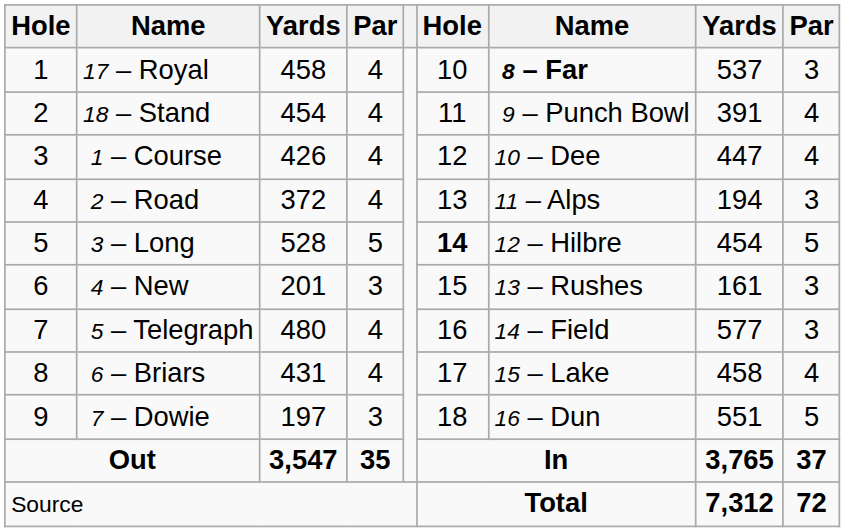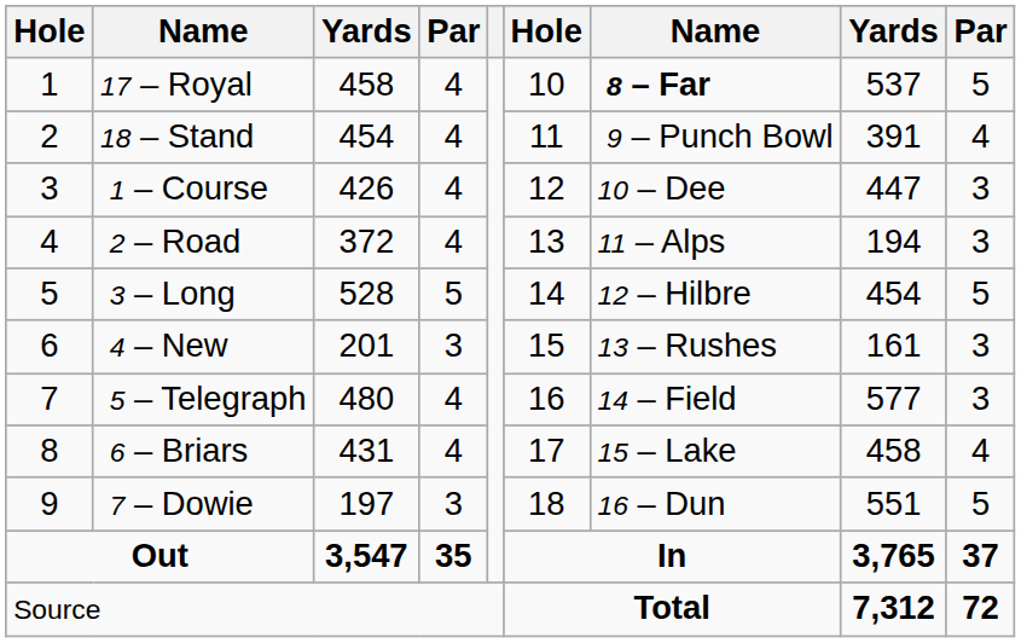 <table class=wikitable>
 <tr>
 <th>Hole</th>
 <th>Name</th>
 <th>Yards</th>
 <th>Par</th>
 <th></th>
 <th>Hole</th>
 <th>Name</th>
 <th>Yards</th>
 <th>Par</th>
 </tr>
 <tr>
 <td align=center>1</td>
 <td><small><em>17</em></small> – Royal</td>
 <td align=center>458</td>
 <td align=center>4</td>
 <td rowspan=10></td>
 <td align=center>10</td>
 <td><strong> <small><em>8</em></small> – Far</strong></td>
 <td align=center>537</td>
-<td align=center>3</td>
+<td align=center>5</td>
 </tr>
 <tr>
 <td align=center>2</td>
 <td><small><em>18</em></small> – Stand</td>
 <td align=center>454</td>
 <td align=center>4</td>
 <td align=center>11</td>
 <td> <small><em>9</em></small> – Punch Bowl</td>
 <td align=center>391</td>
 <td align=center>4</td>
 </tr>
 <tr>
 <td align=center>3</td>
 <td> <small><em>1</em></small> – Course</td>
 <td align=center>426</td>
 <td align=center>4</td>
 <td align=center>12</td>
 <td><small><em>10</em></small> – Dee</td>
 <td align=center>447</td>
-<td align=center>4</td>
+<td align=center>3</td>
 </tr>
 <tr>
 <td align=center>4</td>
 <td> <small><em>2</em></small> – Road</td>
 <td align=center>372</td>
 <td align=center>4</td>
 <td align=center>13</td>
 <td><small><em>11</em></small> – Alps</td>
 <td align=center>194</td>
 <td align=center>3</td>
 </tr>
 <tr>
 <td align=center>5</td>
 <td> <small><em>3</em></small> – Long</td>
 <td align=center>528</td>
 <td align=center>5</td>
-<td align=center><strong>14</strong></td>
+<td align=center>14</td>
 <td><small><em>12</em></small> – Hilbre</td>
 <td align=center>454</td>
 <td align=center>5</td>
 </tr>
 <tr>
 <td align=center>6</td>
 <td> <small><em>4</em></small> – New</td>
 <td align=center>201</td>
 <td align=center>3</td>
 <td align=center>15</td>
 <td><small><em>13</em></small> – Rushes</td>
 <td align=center>161</td>
 <td align=center>3</td>
 </tr>
 <tr>
 <td align=center>7</td>
 <td> <small><em>5</em></small> – Telegraph</td>
 <td align=center>480</td>
 <td align=center>4</td>
 <td align=center>16</td>
 <td><small><em>14</em></small> – Field</td>
 <td align=center>577</td>
 <td align=center>3</td>
 </tr>
 <tr>
 <td align=center>8</td>
 <td> <small><em>6</em></small> – Briars</td>
 <td align=center>431</td>
 <td align=center>4</td>
 <td align=center>17</td>
 <td><small><em>15</em></small> – Lake</td>
 <td align=center>458</td>
 <td align=center>4</td>
 </tr>
 <tr>
 <td align=center>9</td>
 <td> <small><em>7</em></small> – Dowie</td>
 <td align=center>197</td>
 <td align=center>3</td>
 <td align=center>18</td>
 <td><small><em>16</em></small> – Dun</td>
 <td align=center>551</td>
 <td align=center>5</td>
 </tr>
 <tr>
 <td colspan="2" style="text-align:center;"><strong>Out</strong></td>
 <td align=center><strong>3,547</strong></td>
 <td align=center><strong>35</strong></td>
 <td colspan="2" style="text-align:center;"><strong>In</strong></td>
 <td align=center><strong>3,765</strong></td>
 <td align=center><strong>37</strong></td>
 </tr>
 <tr>
 <td colspan=5><small>Source</small></td>
 <td colspan="2" style="text-align:center;"><strong>Total</strong></td>
 <td align=center><strong>7,312</strong></td>
 <td align=center><strong>72</strong></td>
 </tr>
 </table>
